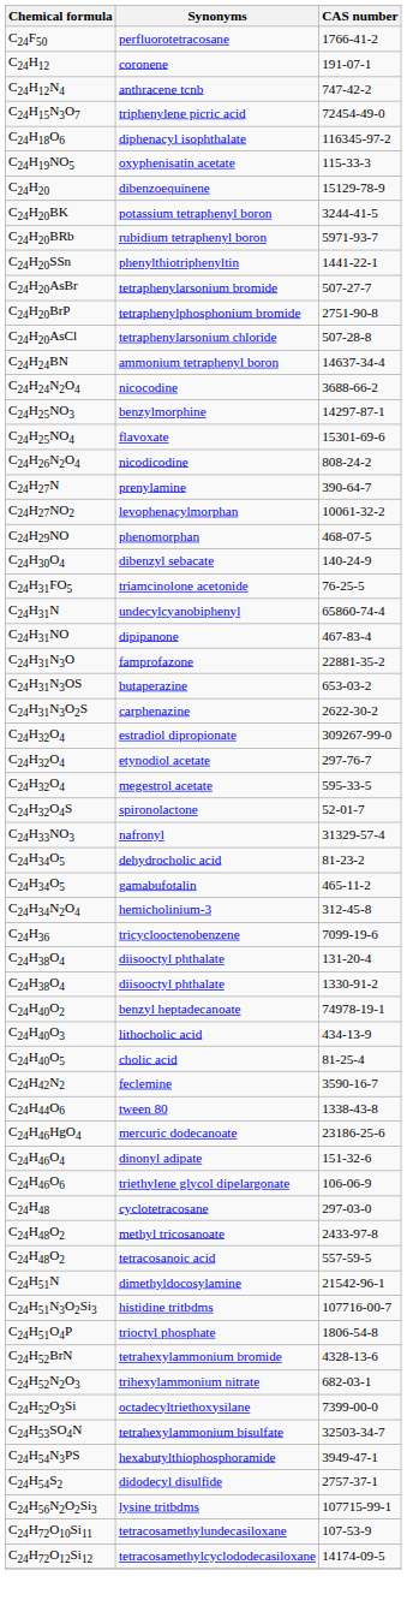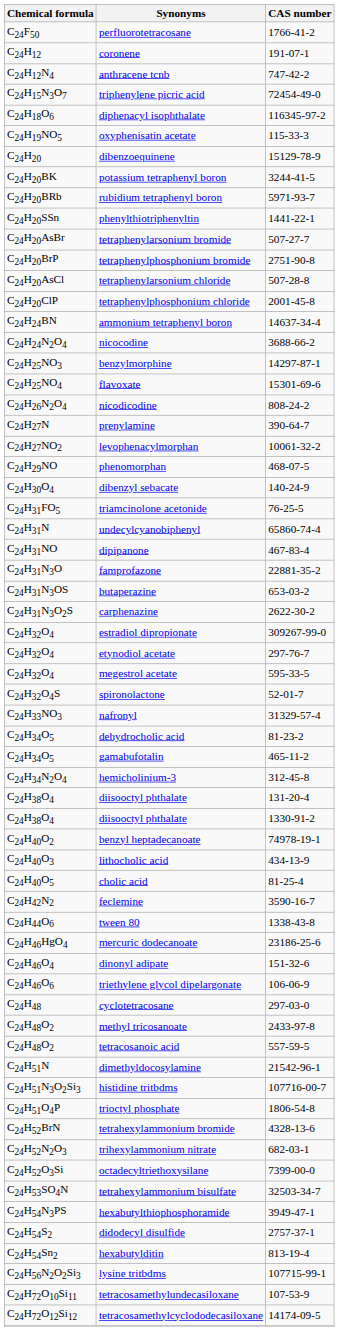 <table class="wikitable sortable">
 <tr>
 <th>Chemical formula</th>
 <th>Synonyms</th>
 <th>CAS number</th>
 </tr>
 <tr>
 <td>C<sub>24</sub>F<sub>50</sub></td>
 <td><a href='#'>perfluorotetracosane</a></td>
 <td>1766-41-2</td>
 </tr>
 <tr>
 <td>C<sub>24</sub>H<sub>12</sub></td>
 <td><a href='#'>coronene</a></td>
 <td>191-07-1</td>
 </tr>
 <tr>
 <td>C<sub>24</sub>H<sub>12</sub>N<sub>4</sub></td>
 <td><a href='#'>anthracene tcnb</a></td>
 <td>747-42-2</td>
 </tr>
 <tr>
 <td>C<sub>24</sub>H<sub>15</sub>N<sub>3</sub>O<sub>7</sub></td>
 <td><a href='#'>triphenylene picric acid</a></td>
 <td>72454-49-0</td>
 </tr>
 <tr>
 <td>C<sub>24</sub>H<sub>18</sub>O<sub>6</sub></td>
 <td><a href='#'>diphenacyl isophthalate</a></td>
 <td>116345-97-2</td>
 </tr>
 <tr>
 <td>C<sub>24</sub>H<sub>19</sub>NO<sub>5</sub></td>
 <td><a href='#'>oxyphenisatin acetate</a></td>
 <td>115-33-3</td>
 </tr>
 <tr>
 <td>C<sub>24</sub>H<sub>20</sub></td>
 <td><a href='#'>dibenzoequinene</a></td>
 <td>15129-78-9</td>
 </tr>
 <tr>
 <td>C<sub>24</sub>H<sub>20</sub>BK</td>
 <td><a href='#'>potassium tetraphenyl boron</a></td>
 <td>3244-41-5</td>
 </tr>
 <tr>
 <td>C<sub>24</sub>H<sub>20</sub>BRb</td>
 <td><a href='#'>rubidium tetraphenyl boron</a></td>
 <td>5971-93-7</td>
 </tr>
 <tr>
 <td>C<sub>24</sub>H<sub>20</sub>SSn</td>
 <td><a href='#'>phenylthiotriphenyltin</a></td>
 <td>1441-22-1</td>
 </tr>
 <tr>
 <td>C<sub>24</sub>H<sub>20</sub>AsBr</td>
 <td><a href='#'>tetraphenylarsonium bromide</a></td>
 <td>507-27-7</td>
 </tr>
 <tr>
 <td>C<sub>24</sub>H<sub>20</sub>BrP</td>
 <td><a href='#'>tetraphenylphosphonium bromide</a></td>
 <td>2751-90-8</td>
 </tr>
 <tr>
 <td>C<sub>24</sub>H<sub>20</sub>AsCl</td>
 <td><a href='#'>tetraphenylarsonium chloride</a></td>
 <td>507-28-8</td>
+</tr>
+<tr>
+<td>C<sub>24</sub>H<sub>20</sub>ClP</td>
+<td><a href='#'>tetraphenylphosphonium chloride</a></td>
+<td>2001-45-8</td>
 </tr>
 <tr>
 <td>C<sub>24</sub>H<sub>24</sub>BN</td>
 <td><a href='#'>ammonium tetraphenyl boron</a></td>
 <td>14637-34-4</td>
 </tr>
 <tr>
 <td>C<sub>24</sub>H<sub>24</sub>N<sub>2</sub>O<sub>4</sub></td>
 <td><a href='#'>nicocodine</a></td>
 <td>3688-66-2</td>
 </tr>
 <tr>
 <td>C<sub>24</sub>H<sub>25</sub>NO<sub>3</sub></td>
 <td><a href='#'>benzylmorphine</a></td>
 <td>14297-87-1</td>
 </tr>
 <tr>
 <td>C<sub>24</sub>H<sub>25</sub>NO<sub>4</sub></td>
 <td><a href='#'>flavoxate</a></td>
 <td>15301-69-6</td>
 </tr>
 <tr>
 <td>C<sub>24</sub>H<sub>26</sub>N<sub>2</sub>O<sub>4</sub></td>
 <td><a href='#'>nicodicodine</a></td>
 <td>808-24-2</td>
 </tr>
 <tr>
 <td>C<sub>24</sub>H<sub>27</sub>N</td>
 <td><a href='#'>prenylamine</a></td>
 <td>390-64-7</td>
 </tr>
 <tr>
 <td>C<sub>24</sub>H<sub>27</sub>NO<sub>2</sub></td>
 <td><a href='#'>levophenacylmorphan</a></td>
 <td>10061-32-2</td>
 </tr>
 <tr>
 <td>C<sub>24</sub>H<sub>29</sub>NO</td>
 <td><a href='#'>phenomorphan</a></td>
 <td>468-07-5</td>
 </tr>
 <tr>
 <td>C<sub>24</sub>H<sub>30</sub>O<sub>4</sub></td>
 <td><a href='#'>dibenzyl sebacate</a></td>
 <td>140-24-9</td>
 </tr>
 <tr>
 <td>C<sub>24</sub>H<sub>31</sub>FO<sub>5</sub></td>
 <td><a href='#'>triamcinolone acetonide</a></td>
 <td>76-25-5</td>
 </tr>
 <tr>
 <td>C<sub>24</sub>H<sub>31</sub>N</td>
 <td><a href='#'>undecylcyanobiphenyl</a></td>
 <td>65860-74-4</td>
 </tr>
 <tr>
 <td>C<sub>24</sub>H<sub>31</sub>NO</td>
 <td><a href='#'>dipipanone</a></td>
 <td>467-83-4</td>
 </tr>
 <tr>
 <td>C<sub>24</sub>H<sub>31</sub>N<sub>3</sub>O</td>
 <td><a href='#'>famprofazone</a></td>
 <td>22881-35-2</td>
 </tr>
 <tr>
 <td>C<sub>24</sub>H<sub>31</sub>N<sub>3</sub>OS</td>
 <td><a href='#'>butaperazine</a></td>
 <td>653-03-2</td>
 </tr>
 <tr>
 <td>C<sub>24</sub>H<sub>31</sub>N<sub>3</sub>O<sub>2</sub>S</td>
 <td><a href='#'>carphenazine</a></td>
 <td>2622-30-2</td>
 </tr>
 <tr>
 <td>C<sub>24</sub>H<sub>32</sub>O<sub>4</sub></td>
 <td><a href='#'>estradiol dipropionate</a></td>
 <td>309267-99-0</td>
 </tr>
 <tr>
 <td>C<sub>24</sub>H<sub>32</sub>O<sub>4</sub></td>
 <td><a href='#'>etynodiol acetate</a></td>
 <td>297-76-7</td>
 </tr>
 <tr>
 <td>C<sub>24</sub>H<sub>32</sub>O<sub>4</sub></td>
 <td><a href='#'>megestrol acetate</a></td>
 <td>595-33-5</td>
 </tr>
 <tr>
 <td>C<sub>24</sub>H<sub>32</sub>O<sub>4</sub>S</td>
 <td><a href='#'>spironolactone</a></td>
 <td>52-01-7</td>
 </tr>
 <tr>
 <td>C<sub>24</sub>H<sub>33</sub>NO<sub>3</sub></td>
 <td><a href='#'>nafronyl</a></td>
 <td>31329-57-4</td>
 </tr>
 <tr>
 <td>C<sub>24</sub>H<sub>34</sub>O<sub>5</sub></td>
 <td><a href='#'>dehydrocholic acid</a></td>
 <td>81-23-2</td>
 </tr>
 <tr>
 <td>C<sub>24</sub>H<sub>34</sub>O<sub>5</sub></td>
 <td><a href='#'>gamabufotalin</a></td>
 <td>465-11-2</td>
 </tr>
 <tr>
 <td>C<sub>24</sub>H<sub>34</sub>N<sub>2</sub>O<sub>4</sub></td>
 <td><a href='#'>hemicholinium-3</a></td>
 <td>312-45-8</td>
 </tr>
 <tr>
-<td>C<sub>24</sub>H<sub>36</sub></td>
-<td><a href='#'>tricyclooctenobenzene</a></td>
-<td>7099-19-6</td>
-</tr>
-<tr>
 <td>C<sub>24</sub>H<sub>38</sub>O<sub>4</sub></td>
 <td><a href='#'>diisooctyl phthalate</a></td>
 <td>131-20-4</td>
 </tr>
 <tr>
 <td>C<sub>24</sub>H<sub>38</sub>O<sub>4</sub></td>
 <td><a href='#'>diisooctyl phthalate</a></td>
 <td>1330-91-2</td>
 </tr>
 <tr>
 <td>C<sub>24</sub>H<sub>40</sub>O<sub>2</sub></td>
 <td><a href='#'>benzyl heptadecanoate</a></td>
 <td>74978-19-1</td>
 </tr>
 <tr>
 <td>C<sub>24</sub>H<sub>40</sub>O<sub>3</sub></td>
 <td><a href='#'>lithocholic acid</a></td>
 <td>434-13-9</td>
 </tr>
 <tr>
 <td>C<sub>24</sub>H<sub>40</sub>O<sub>5</sub></td>
 <td><a href='#'>cholic acid</a></td>
 <td>81-25-4</td>
 </tr>
 <tr>
 <td>C<sub>24</sub>H<sub>42</sub>N<sub>2</sub></td>
 <td><a href='#'>feclemine</a></td>
 <td>3590-16-7</td>
 </tr>
 <tr>
 <td>C<sub>24</sub>H<sub>44</sub>O<sub>6</sub></td>
 <td><a href='#'>tween 80</a></td>
 <td>1338-43-8</td>
 </tr>
 <tr>
 <td>C<sub>24</sub>H<sub>46</sub>HgO<sub>4</sub></td>
 <td><a href='#'>mercuric dodecanoate</a></td>
 <td>23186-25-6</td>
 </tr>
 <tr>
 <td>C<sub>24</sub>H<sub>46</sub>O<sub>4</sub></td>
 <td><a href='#'>dinonyl adipate</a></td>
 <td>151-32-6</td>
 </tr>
 <tr>
 <td>C<sub>24</sub>H<sub>46</sub>O<sub>6</sub></td>
 <td><a href='#'>triethylene glycol dipelargonate</a></td>
 <td>106-06-9</td>
 </tr>
 <tr>
 <td>C<sub>24</sub>H<sub>48</sub></td>
 <td><a href='#'>cyclotetracosane</a></td>
 <td>297-03-0</td>
 </tr>
 <tr>
 <td>C<sub>24</sub>H<sub>48</sub>O<sub>2</sub></td>
 <td><a href='#'>methyl tricosanoate</a></td>
 <td>2433-97-8</td>
 </tr>
 <tr>
 <td>C<sub>24</sub>H<sub>48</sub>O<sub>2</sub></td>
 <td><a href='#'>tetracosanoic acid</a></td>
 <td>557-59-5</td>
 </tr>
 <tr>
 <td>C<sub>24</sub>H<sub>51</sub>N</td>
 <td><a href='#'>dimethyldocosylamine</a></td>
 <td>21542-96-1</td>
 </tr>
 <tr>
 <td>C<sub>24</sub>H<sub>51</sub>N<sub>3</sub>O<sub>2</sub>Si<sub>3</sub></td>
 <td><a href='#'>histidine tritbdms</a></td>
 <td>107716-00-7</td>
 </tr>
 <tr>
 <td>C<sub>24</sub>H<sub>51</sub>O<sub>4</sub>P</td>
 <td><a href='#'>trioctyl phosphate</a></td>
 <td>1806-54-8</td>
 </tr>
 <tr>
 <td>C<sub>24</sub>H<sub>52</sub>BrN</td>
 <td><a href='#'>tetrahexylammonium bromide</a></td>
 <td>4328-13-6</td>
 </tr>
 <tr>
 <td>C<sub>24</sub>H<sub>52</sub>N<sub>2</sub>O<sub>3</sub></td>
 <td><a href='#'>trihexylammonium nitrate</a></td>
 <td>682-03-1</td>
 </tr>
 <tr>
 <td>C<sub>24</sub>H<sub>52</sub>O<sub>3</sub>Si</td>
 <td><a href='#'>octadecyltriethoxysilane</a></td>
 <td>7399-00-0</td>
 </tr>
 <tr>
 <td>C<sub>24</sub>H<sub>53</sub>SO<sub>4</sub>N</td>
 <td><a href='#'>tetrahexylammonium bisulfate</a></td>
 <td>32503-34-7</td>
 </tr>
 <tr>
 <td>C<sub>24</sub>H<sub>54</sub>N<sub>3</sub>PS</td>
 <td><a href='#'>hexabutylthiophosphoramide</a></td>
 <td>3949-47-1</td>
 </tr>
 <tr>
 <td>C<sub>24</sub>H<sub>54</sub>S<sub>2</sub></td>
 <td><a href='#'>didodecyl disulfide</a></td>
 <td>2757-37-1</td>
 </tr>
 <tr>
+<td>C<sub>24</sub>H<sub>54</sub>Sn<sub>2</sub></td>
+<td><a href='#'>hexabutylditin</a></td>
+<td>813-19-4</td>
+</tr>
+<tr>
 <td>C<sub>24</sub>H<sub>56</sub>N<sub>2</sub>O<sub>2</sub>Si<sub>3</sub></td>
 <td><a href='#'>lysine tritbdms</a></td>
 <td>107715-99-1</td>
 </tr>
 <tr>
 <td>C<sub>24</sub>H<sub>72</sub>O<sub>10</sub>Si<sub>11</sub></td>
 <td><a href='#'>tetracosamethylundecasiloxane</a></td>
 <td>107-53-9</td>
 </tr>
 <tr>
 <td>C<sub>24</sub>H<sub>72</sub>O<sub>12</sub>Si<sub>12</sub></td>
 <td><a href='#'>tetracosamethylcyclododecasiloxane</a></td>
 <td>14174-09-5</td>
 </tr>
 <tr>
 </tr>
 </table>
